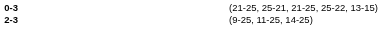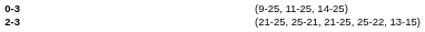 <table width=100% cellspacing=1>
 <tr>
 <th width=20%></th>
 <th width=12%></th>
 <th width=20%></th>
 <th width=33%></th>
 <td></td>
 </tr>
 <tr style=font-size:90%>
 <td align=right></td>
 <td align=center><strong>0-3</strong></td>
 <td></td>
-<td>(21-25, 25-21, 21-25, 25-22, 13-15)</td>
+<td>(9-25, 11-25, 14-25)</td>
 <td></td>
 </tr>
 <tr style=font-size:90%>
 <td align=right></td>
 <td align=center><strong>2-3</strong></td>
 <td></td>
-<td>(9-25, 11-25, 14-25)</td>
+<td>(21-25, 25-21, 21-25, 25-22, 13-15)</td>
 </tr>
 </table>
